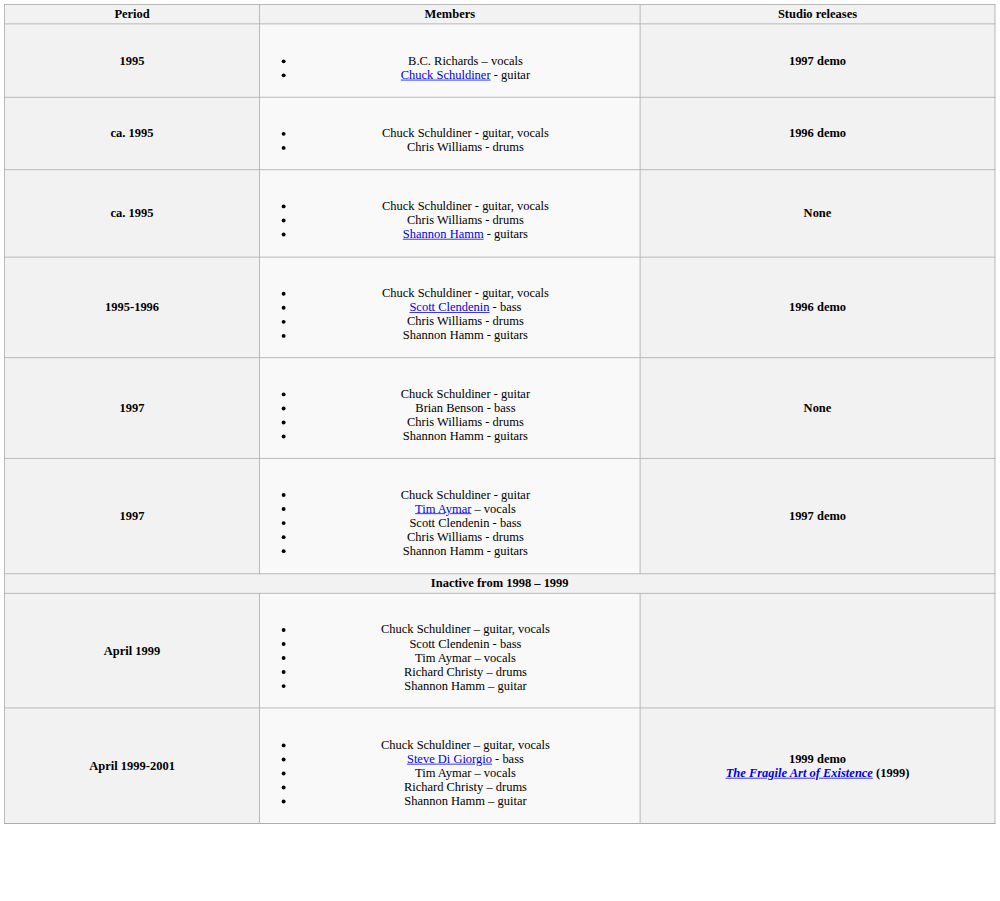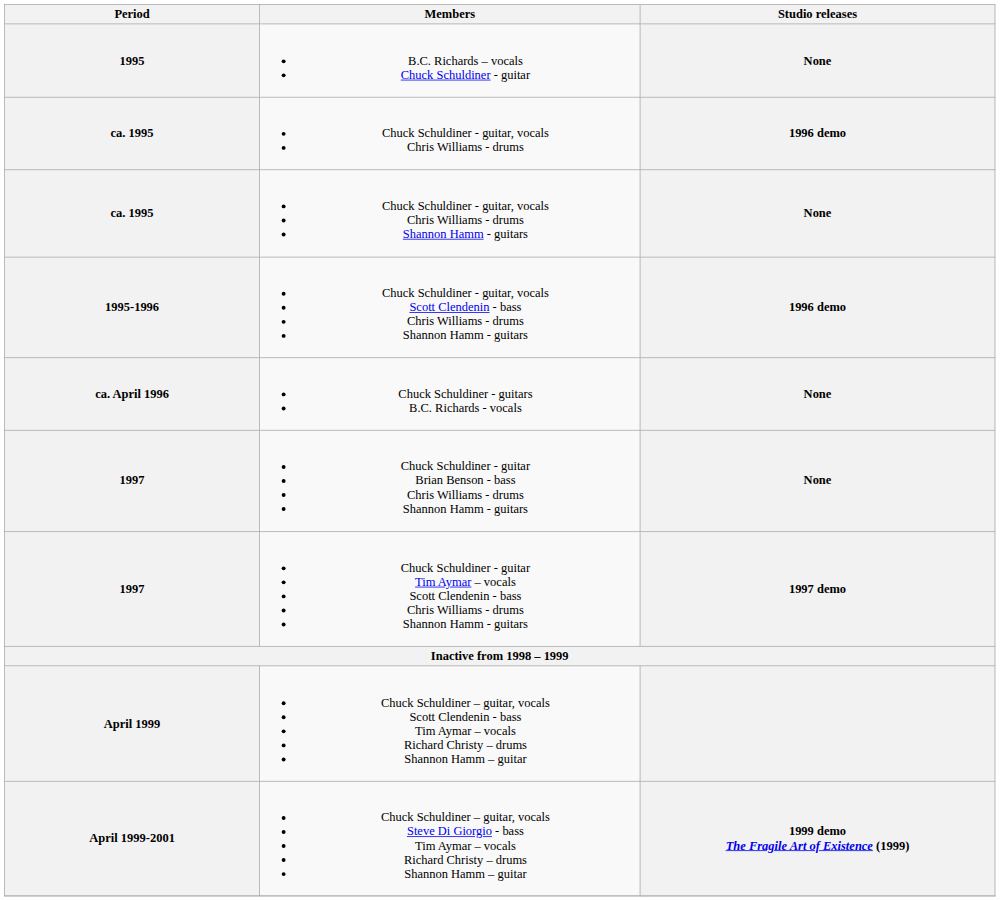 <table class="wikitable plainrowheaders" style="text-align:center;">
 <tr>
 <th scope="col" style="width:20em;">Period</th>
 <th scope="col" style="width:30em;">Members</th>
 <th scope="col" style="width:28em;">Studio releases</th>
 </tr>
 <tr>
 <th>1995</th>
 <td><br><ul><li>B.C. Richards – vocals</li><li><a href='#'>Chuck Schuldiner</a> - guitar</li></ul></td>
-<th>1997 demo</th>
+<th>None</th>
 </tr>
 <tr>
 <th>ca. 1995</th>
 <td><br><ul><li>Chuck Schuldiner - guitar, vocals</li><li>Chris Williams - drums</li></ul></td>
 <th>1996 demo</th>
 </tr>
 <tr>
 <th>ca. 1995</th>
 <td><br><ul><li>Chuck Schuldiner - guitar, vocals</li><li>Chris Williams - drums</li><li><a href='#'>Shannon Hamm</a> - guitars</li></ul></td>
 <th>None</th>
 </tr>
 <tr>
 <th>1995-1996</th>
 <td><br><ul><li>Chuck Schuldiner - guitar, vocals</li><li><a href='#'>Scott Clendenin</a> - bass</li><li>Chris Williams - drums</li><li>Shannon Hamm - guitars</li></ul></td>
 <th>1996 demo</th>
+</tr>
+<tr>
+<th>ca. April 1996</th>
+<td><br><ul><li>Chuck Schuldiner - guitars</li><li>B.C. Richards - vocals</li></ul></td>
+<th>None</th>
 </tr>
 <tr>
 <th>1997</th>
 <td><br><ul><li>Chuck Schuldiner - guitar</li><li>Brian Benson - bass</li><li>Chris Williams - drums</li><li>Shannon Hamm - guitars</li></ul></td>
 <th>None</th>
 </tr>
 <tr>
 <th>1997</th>
 <td><br><ul><li>Chuck Schuldiner - guitar</li><li><a href='#'>Tim Aymar</a> –  vocals</li><li>Scott Clendenin - bass</li><li>Chris Williams - drums</li><li>Shannon Hamm - guitars</li></ul></td>
 <th>1997 demo</th>
 </tr>
 <tr>
 <th colspan="3">Inactive from 1998 – 1999</th>
 </tr>
 <tr>
 <th>April 1999</th>
 <td><br><ul><li>Chuck Schuldiner – guitar, vocals</li><li>Scott Clendenin - bass</li><li>Tim Aymar –  vocals</li><li>Richard Christy – drums</li><li>Shannon Hamm – guitar</li></ul></td>
 <th></th>
 </tr>
 <tr>
 <th>April 1999-2001</th>
 <td><br><ul><li>Chuck Schuldiner – guitar, vocals</li><li><a href='#'>Steve Di Giorgio</a> - bass</li><li>Tim Aymar –  vocals</li><li>Richard Christy – drums</li><li>Shannon Hamm – guitar</li></ul></td>
 <th>1999 demo<br><em><a href='#'>The Fragile Art of Existence</a></em> (1999)</th>
 </tr>
 <tr>
 </tr>
 </table>
